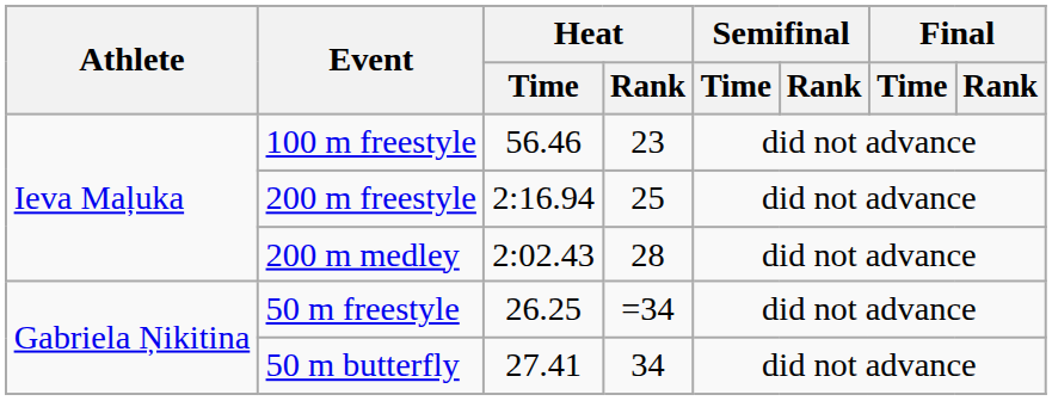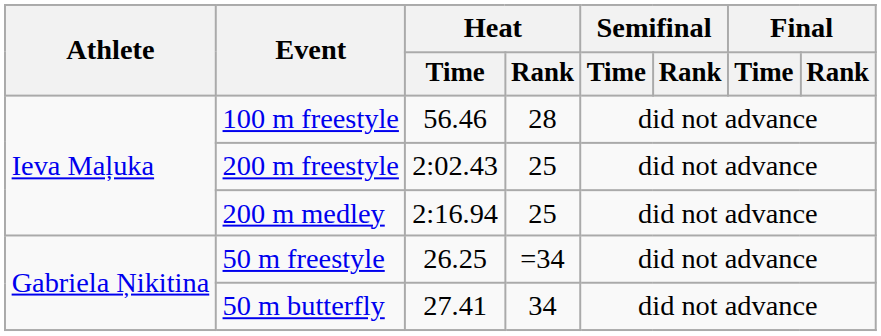 <table class="wikitable" style="text-align:center; font-size:90%">
 <tr>
 <th rowspan="2">Athlete</th>
 <th rowspan="2">Event</th>
 <th colspan="2">Heat</th>
 <th colspan="2">Semifinal</th>
 <th colspan="2">Final</th>
 </tr>
 <tr style="font-size:95%">
 <th>Time</th>
 <th>Rank</th>
 <th>Time</th>
 <th>Rank</th>
 <th>Time</th>
 <th>Rank</th>
 </tr>
 <tr>
 <td rowspan=3 align=left><a href='#'>Ieva Maļuka</a></td>
 <td align=left><a href='#'>100 m freestyle</a></td>
 <td>56.46</td>
-<td>23</td>
+<td>28</td>
 <td colspan=4>did not advance</td>
 </tr>
 <tr>
 <td align=left><a href='#'>200 m freestyle</a></td>
-<td>2:16.94</td>
+<td>2:02.43</td>
 <td>25</td>
 <td colspan=4>did not advance</td>
 </tr>
 <tr>
 <td align=left><a href='#'>200 m medley</a></td>
-<td>2:02.43</td>
-<td>28</td>
+<td>2:16.94</td>
+<td>25</td>
 <td colspan=4>did not advance</td>
 </tr>
 <tr>
 <td rowspan=2 align=left><a href='#'>Gabriela Ņikitina</a></td>
 <td align=left><a href='#'>50 m freestyle</a></td>
 <td>26.25</td>
 <td>=34</td>
 <td colspan=4>did not advance</td>
 </tr>
 <tr>
 <td align=left><a href='#'>50 m butterfly</a></td>
 <td>27.41</td>
 <td>34</td>
 <td colspan=4>did not advance</td>
 </tr>
 </table>
